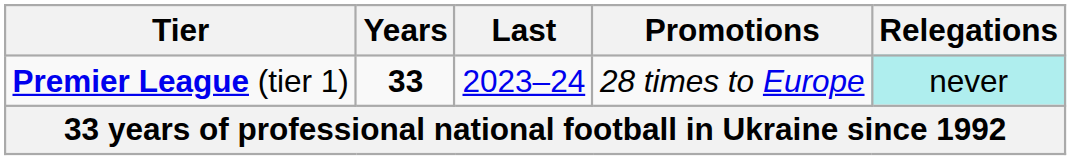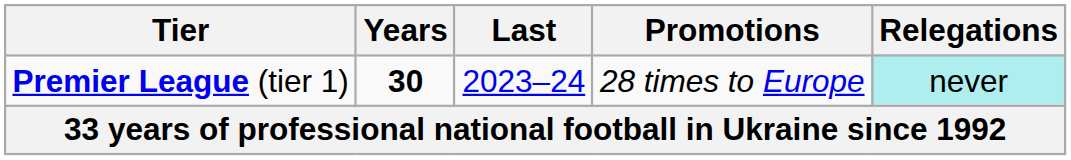 <table class="wikitable sortable" style="font-size:90%; text-align: center;">
 <tr>
 <th>Tier</th>
 <th>Years</th>
 <th>Last</th>
 <th>Promotions</th>
 <th>Relegations</th>
 </tr>
 <tr>
 <td align=center><strong><a href='#'>Premier League</a></strong> (tier 1)</td>
-<td><strong>33</strong></td>
+<td><strong>30</strong></td>
 <td><a href='#'>2023–24</a></td>
 <td><em>28 times to <a href='#'>Europe</a></em></td>
 <td style="background: paleturquoise;">never</td>
 </tr>
 <tr>
 <th colspan=5>33 years of professional national football in Ukraine since 1992</th>
 </tr>
 </table>
